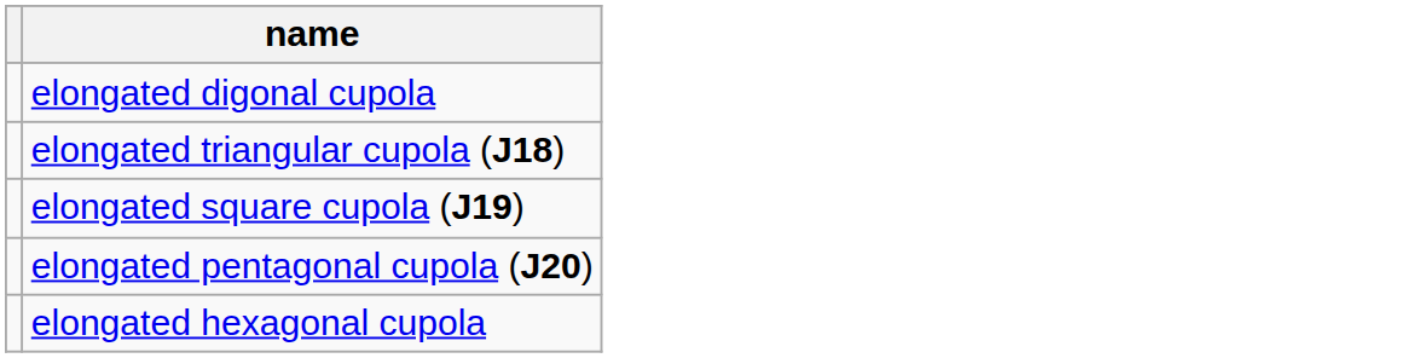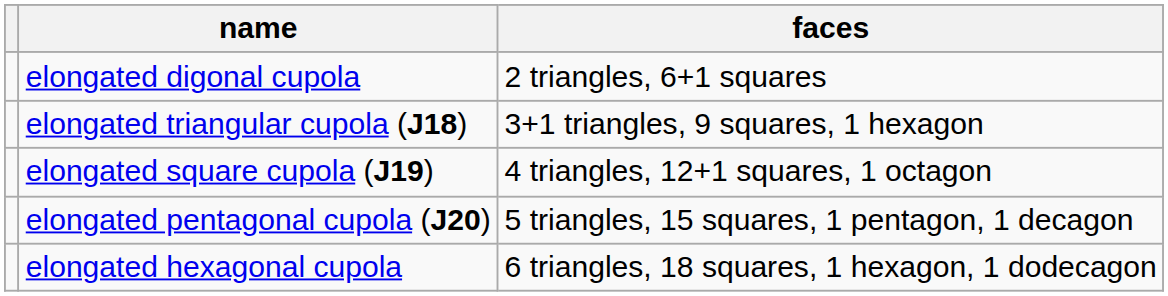 <table class="wikitable">
 <tr>
 <th></th>
 <th>name</th>
+<th>faces</th>
 </tr>
 <tr>
 <td></td>
 <td><a href='#'>elongated digonal cupola</a></td>
+<td>2 triangles, 6+1 squares</td>
 </tr>
 <tr>
 <td></td>
 <td><a href='#'>elongated triangular cupola</a> (<strong>J18</strong>)</td>
+<td>3+1 triangles, 9 squares, 1 hexagon</td>
 </tr>
 <tr>
 <td></td>
 <td><a href='#'>elongated square cupola</a> (<strong>J19</strong>)</td>
+<td>4 triangles, 12+1 squares, 1 octagon</td>
 </tr>
 <tr>
 <td></td>
 <td><a href='#'>elongated pentagonal cupola</a> (<strong>J20</strong>)</td>
+<td>5 triangles, 15 squares, 1 pentagon, 1 decagon</td>
 </tr>
 <tr>
 <td></td>
 <td><a href='#'>elongated hexagonal cupola</a></td>
+<td>6 triangles, 18 squares, 1 hexagon, 1 dodecagon</td>
 </tr>
 </table>
